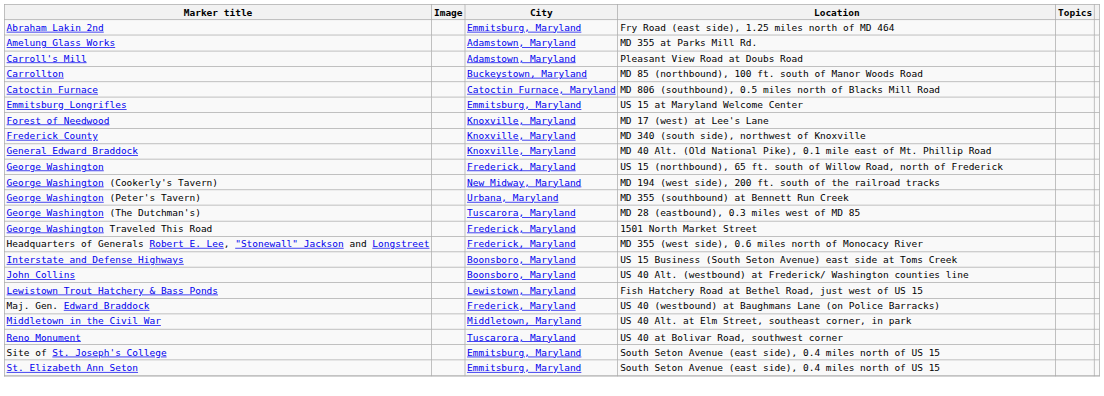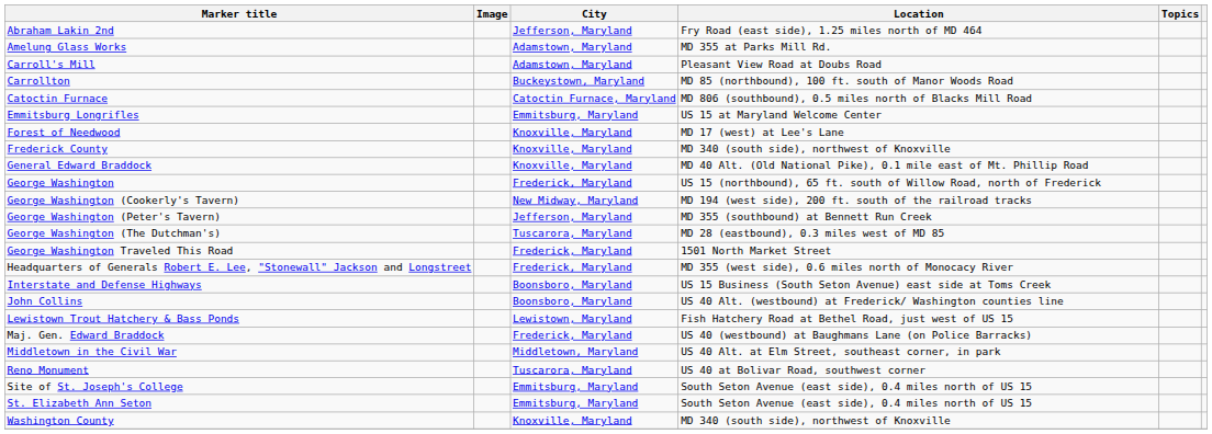 <table class="wikitable sortable">
 <tr>
 <th><strong>Marker title</strong></th>
 <th class="unsortable"><strong>Image</strong></th>
 <th><strong>City</strong></th>
 <th style="width:40%"><strong>Location</strong></th>
 <th><strong>Topics</strong></th>
 <th class="unsortable"></th>
 </tr>
 <tr>
 <td><a href='#'>Abraham Lakin 2nd</a></td>
 <td></td>
-<td><a href='#'>Emmitsburg, Maryland</a></td>
+<td><a href='#'>Jefferson, Maryland</a></td>
 <td>Fry Road (east side), 1.25 miles north of MD 464<br><small></small></td>
 <td></td>
 <td></td>
 </tr>
 <tr>
 <td><a href='#'>Amelung Glass Works</a></td>
 <td></td>
 <td><a href='#'>Adamstown, Maryland</a></td>
 <td>MD 355 at Parks Mill Rd.<br><small></small></td>
 <td></td>
 <td></td>
 </tr>
 <tr>
 <td><a href='#'>Carroll's Mill</a></td>
 <td></td>
 <td><a href='#'>Adamstown, Maryland</a></td>
 <td>Pleasant View Road at Doubs Road<br><small></small></td>
 <td></td>
 <td></td>
 </tr>
 <tr>
 <td><a href='#'>Carrollton</a></td>
 <td></td>
 <td><a href='#'>Buckeystown, Maryland</a></td>
 <td>MD 85 (northbound), 100 ft. south of Manor Woods Road<br><small></small></td>
 <td></td>
 <td></td>
 </tr>
 <tr>
 <td><a href='#'>Catoctin Furnace</a></td>
 <td></td>
 <td><a href='#'>Catoctin Furnace, Maryland</a></td>
 <td>MD 806 (southbound), 0.5 miles north of Blacks Mill Road<br><small></small></td>
 <td></td>
 <td></td>
 </tr>
 <tr>
 <td><a href='#'>Emmitsburg Longrifles</a></td>
 <td></td>
 <td><a href='#'>Emmitsburg, Maryland</a></td>
 <td>US 15 at Maryland Welcome Center<br><small></small></td>
 <td></td>
 <td></td>
 </tr>
 <tr>
 <td><a href='#'>Forest of Needwood</a></td>
 <td></td>
 <td><a href='#'>Knoxville, Maryland</a></td>
 <td>MD 17 (west) at Lee's Lane<br><small></small></td>
 <td></td>
 <td></td>
 </tr>
 <tr>
 <td><a href='#'>Frederick County</a></td>
 <td></td>
 <td><a href='#'>Knoxville, Maryland</a></td>
 <td>MD 340 (south side), northwest of Knoxville<br><small></small></td>
 <td></td>
 <td></td>
 </tr>
 <tr>
 <td><a href='#'>General Edward Braddock</a></td>
 <td></td>
 <td><a href='#'>Knoxville, Maryland</a></td>
 <td>MD 40 Alt. (Old National Pike), 0.1 mile east of Mt. Phillip Road<br><small></small></td>
 <td></td>
 <td></td>
 </tr>
 <tr>
 <td><a href='#'>George Washington</a></td>
 <td></td>
 <td><a href='#'>Frederick, Maryland</a></td>
 <td>US 15 (northbound), 65 ft. south of Willow Road, north of Frederick<br><small></small></td>
 <td></td>
 <td></td>
 </tr>
 <tr>
 <td><a href='#'>George Washington</a> (Cookerly's Tavern)</td>
 <td></td>
 <td><a href='#'>New Midway, Maryland</a></td>
 <td>MD 194 (west side), 200 ft. south of the railroad tracks<br><small></small></td>
 <td></td>
 <td></td>
 </tr>
 <tr>
 <td><a href='#'>George Washington</a> (Peter's Tavern)</td>
 <td></td>
-<td><a href='#'>Urbana, Maryland</a></td>
+<td><a href='#'>Jefferson, Maryland</a></td>
 <td>MD 355 (southbound) at Bennett Run Creek<br><small></small></td>
 <td></td>
 <td></td>
 </tr>
 <tr>
 <td><a href='#'>George Washington</a> (The Dutchman's)</td>
 <td></td>
 <td><a href='#'>Tuscarora, Maryland</a></td>
 <td>MD 28 (eastbound), 0.3 miles west of MD 85<br><small></small></td>
 <td></td>
 <td></td>
 </tr>
 <tr>
 <td><a href='#'>George Washington</a> Traveled This Road</td>
 <td></td>
 <td><a href='#'>Frederick, Maryland</a></td>
 <td>1501 North Market Street<br><small></small></td>
 <td></td>
 <td></td>
 </tr>
 <tr>
 <td>Headquarters of Generals <a href='#'>Robert E. Lee</a>, <a href='#'>"Stonewall" Jackson</a> and <a href='#'>Longstreet</a></td>
 <td></td>
 <td><a href='#'>Frederick, Maryland</a></td>
 <td>MD 355 (west side), 0.6 miles north of Monocacy River<br><small></small></td>
 <td></td>
 <td></td>
 </tr>
 <tr>
 <td><a href='#'>Interstate and Defense Highways</a></td>
 <td></td>
 <td><a href='#'>Boonsboro, Maryland</a></td>
 <td>US 15 Business (South Seton Avenue) east side at Toms Creek<br><small></small></td>
 <td></td>
 <td></td>
 </tr>
 <tr>
 <td><a href='#'>John Collins</a></td>
 <td></td>
 <td><a href='#'>Boonsboro, Maryland</a></td>
 <td>US 40 Alt. (westbound) at Frederick/ Washington counties line<br><small></small></td>
 <td></td>
 <td></td>
 </tr>
 <tr>
 <td><a href='#'>Lewistown Trout Hatchery & Bass Ponds</a></td>
 <td></td>
 <td><a href='#'>Lewistown, Maryland</a></td>
 <td>Fish Hatchery Road at Bethel Road, just west of US 15<br><small></small></td>
 <td></td>
 <td></td>
 </tr>
 <tr>
 <td>Maj. Gen. <a href='#'>Edward Braddock</a></td>
 <td></td>
 <td><a href='#'>Frederick, Maryland</a></td>
 <td>US 40 (westbound) at Baughmans Lane (on Police Barracks)<br><small></small></td>
 <td></td>
 <td></td>
 </tr>
 <tr>
 <td><a href='#'>Middletown in the Civil War</a></td>
 <td></td>
 <td><a href='#'>Middletown, Maryland</a></td>
 <td>US 40 Alt. at Elm Street, southeast corner, in park<br><small></small></td>
 <td></td>
 <td></td>
 </tr>
 <tr>
 <td><a href='#'>Reno Monument</a></td>
 <td></td>
 <td><a href='#'>Tuscarora, Maryland</a></td>
 <td>US 40 at Bolivar Road, southwest corner<br><small></small></td>
 <td></td>
 <td></td>
 </tr>
 <tr>
 <td>Site of <a href='#'>St. Joseph's College</a></td>
 <td></td>
 <td><a href='#'>Emmitsburg, Maryland</a></td>
 <td>South Seton Avenue (east side), 0.4 miles north of US 15<br><small></small></td>
 <td></td>
 <td></td>
 </tr>
 <tr>
 <td><a href='#'>St. Elizabeth Ann Seton</a></td>
 <td></td>
 <td><a href='#'>Emmitsburg, Maryland</a></td>
 <td>South Seton Avenue (east side), 0.4 miles north of US 15<br><small></small></td>
 <td></td>
 <td></td>
 </tr>
 <tr>
+<td><a href='#'>Washington County</a></td>
+<td></td>
+<td><a href='#'>Knoxville, Maryland</a></td>
+<td>MD 340 (south side), northwest of Knoxville<br><small></small></td>
+<td></td>
+<td></td>
+</tr>
+<tr>
 </tr>
 </table>
